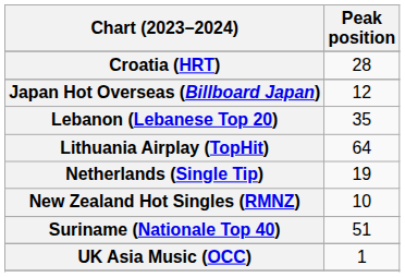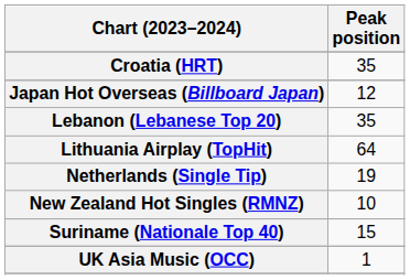 <table class="wikitable sortable plainrowheaders" style="text-align:center">
 <tr>
 <th scope="col">Chart (2023–2024)</th>
 <th scope="col">Peak<br>position</th>
 </tr>
 <tr>
 </tr>
 <tr>
 <th scope="row">Croatia (<a href='#'>HRT</a>)</th>
-<td>28</td>
+<td>35</td>
 </tr>
 <tr>
 </tr>
 <tr>
 </tr>
 <tr>
 </tr>
 <tr>
 <th scope="row">Japan Hot Overseas (<em><a href='#'>Billboard Japan</a></em>)</th>
 <td>12</td>
 </tr>
 <tr>
 <th scope="row">Lebanon (<a href='#'>Lebanese Top 20</a>)</th>
 <td>35</td>
 </tr>
 <tr>
 <th scope="row">Lithuania Airplay (<a href='#'>TopHit</a>)</th>
 <td>64</td>
 </tr>
 <tr>
 <th scope="row">Netherlands (<a href='#'>Single Tip</a>)</th>
 <td>19</td>
 </tr>
 <tr>
 <th scope="row">New Zealand Hot Singles (<a href='#'>RMNZ</a>)</th>
 <td>10</td>
 </tr>
 <tr>
 </tr>
 <tr>
 </tr>
 <tr>
 <th scope="row">Suriname (<a href='#'>Nationale Top 40</a>)</th>
-<td>51</td>
+<td>15</td>
 </tr>
 <tr>
 </tr>
 <tr>
 </tr>
 <tr>
 <th scope="row">UK Asia Music (<a href='#'>OCC</a>)</th>
 <td>1</td>
 </tr>
 <tr>
 </tr>
 <tr>
 </tr>
 </table>
